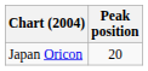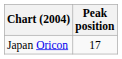 <table class="wikitable">
 <tr>
 <th>Chart (2004)</th>
 <th>Peak<br>position</th>
 </tr>
 <tr>
 <td>Japan <a href='#'>Oricon</a></td>
-<td align="center">20</td>
+<td align="center">17</td>
 </tr>
 </table>
